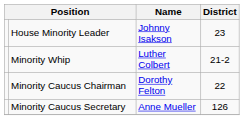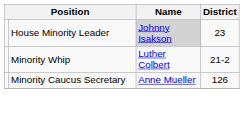 <table class="wikitable">
 <tr>
 <th colspan=2 align=center>Position</th>
 <th width="099" align=center>Name</th>
 <th align=center>District</th>
 </tr>
 <tr>
 <td></td>
 <td width="201">House Minority Leader</td>
-<td><a href='#'>Johnny Isakson</a></td>
+<td style="background: lightgrey;"><a href='#'>Johnny Isakson</a></td>
 <td align=center>23</td>
 </tr>
 <tr>
 <td></td>
 <td>Minority Whip</td>
 <td><a href='#'>Luther Colbert</a></td>
 <td align=center>21-2</td>
 </tr>
 <tr>
 <td></td>
-<td>Minority Caucus Chairman</td>
-<td><a href='#'>Dorothy Felton</a></td>
-<td align=center>22</td>
-</tr>
-<tr>
-<td></td>
 <td>Minority Caucus Secretary</td>
 <td><a href='#'>Anne Mueller</a></td>
 <td align=center>126</td>
 </tr>
 <tr>
 </tr>
 </table>
